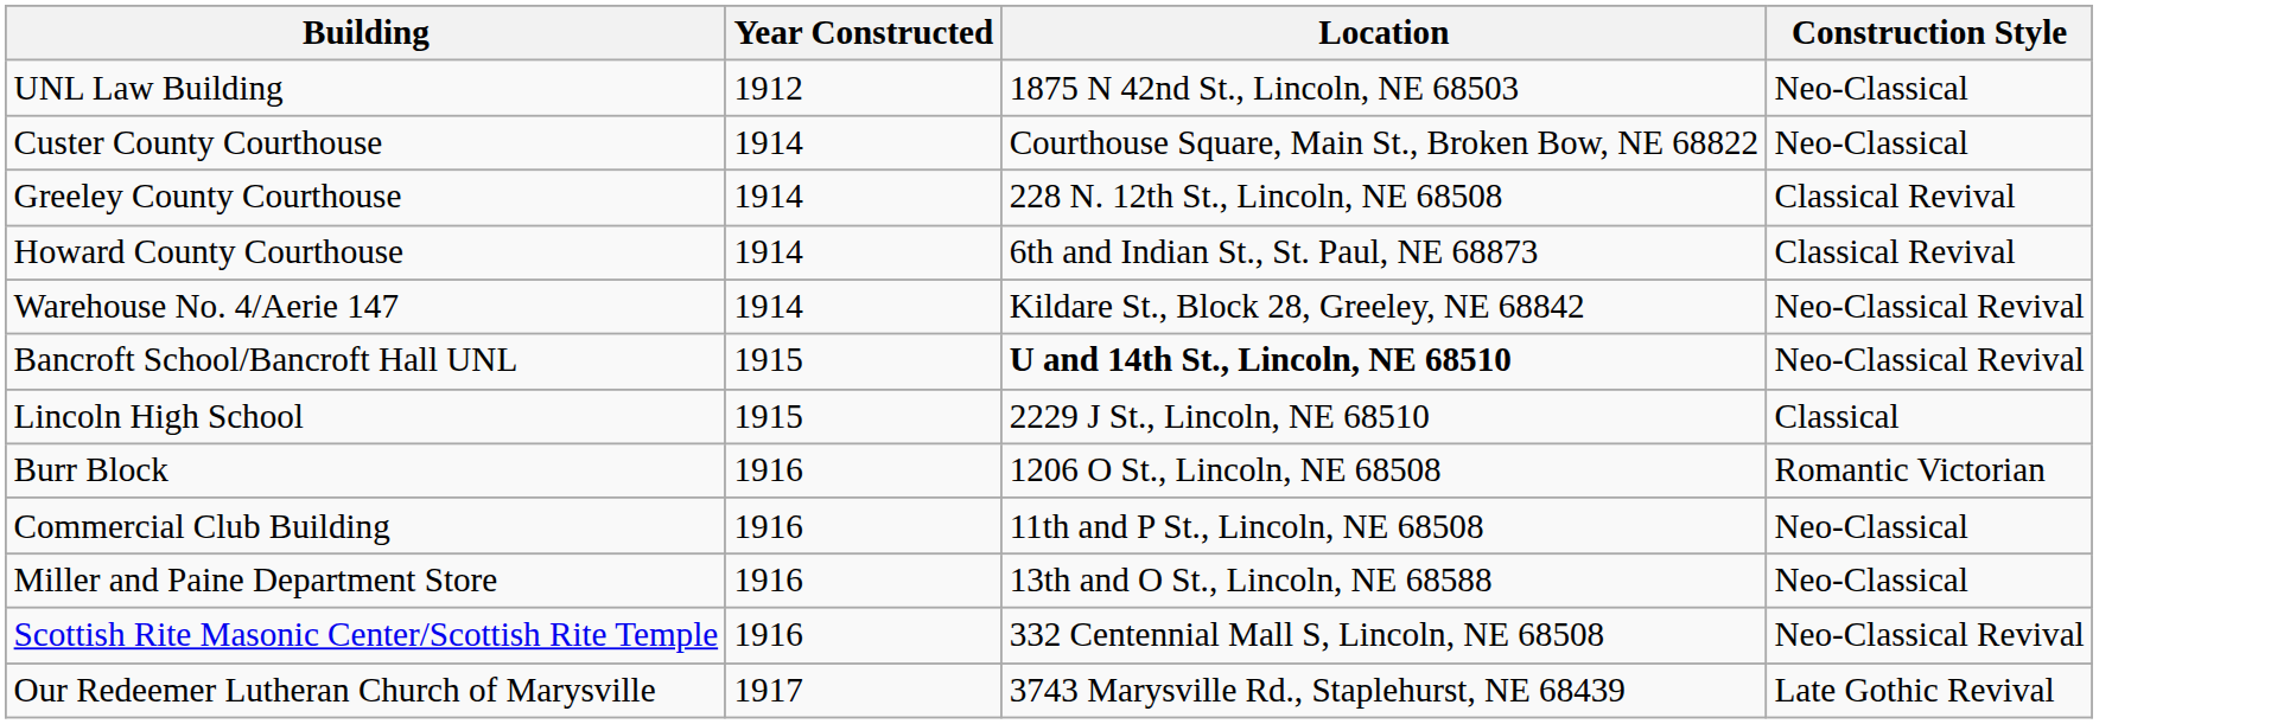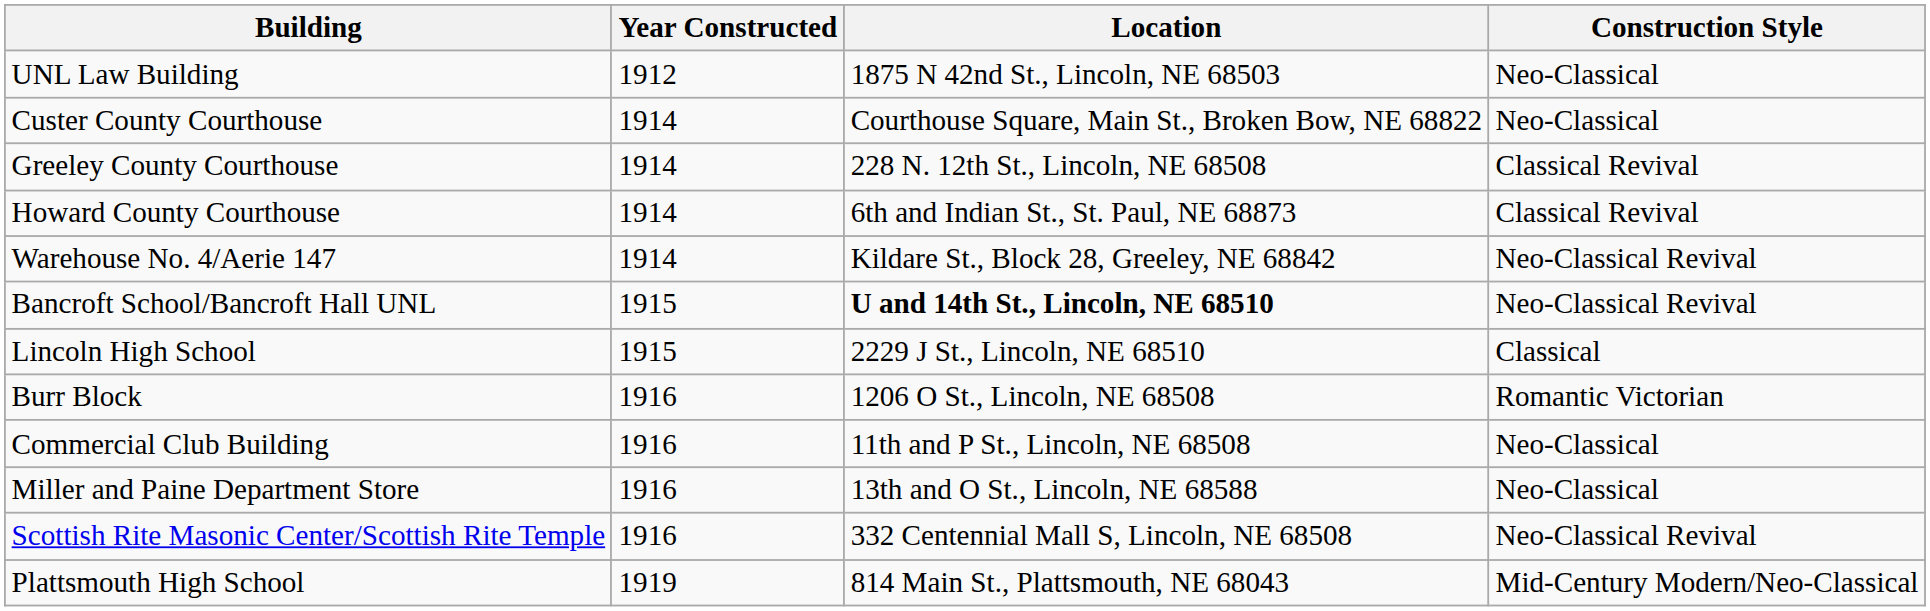 <table class="wikitable">
 <tr>
 <th>Building</th>
 <th>Year Constructed</th>
 <th>Location</th>
 <th>Construction Style</th>
 </tr>
 <tr>
 <td>UNL Law Building</td>
 <td>1912</td>
 <td>1875 N 42nd St., Lincoln, NE 68503</td>
 <td>Neo-Classical</td>
 </tr>
 <tr>
 <td>Custer County Courthouse</td>
 <td>1914</td>
 <td>Courthouse Square, Main St., Broken Bow, NE 68822</td>
 <td>Neo-Classical</td>
 </tr>
 <tr>
 <td>Greeley County Courthouse</td>
 <td>1914</td>
 <td>228 N. 12th St., Lincoln, NE 68508</td>
 <td>Classical Revival</td>
 </tr>
 <tr>
 <td>Howard County Courthouse</td>
 <td>1914</td>
 <td>6th and Indian St., St. Paul, NE 68873</td>
 <td>Classical Revival</td>
 </tr>
 <tr>
 <td>Warehouse No. 4/Aerie 147</td>
 <td>1914</td>
 <td>Kildare St., Block 28, Greeley, NE 68842</td>
 <td>Neo-Classical Revival</td>
 </tr>
 <tr>
 <td>Bancroft School/Bancroft Hall UNL</td>
 <td>1915</td>
 <td><strong>U and 14th St., Lincoln, NE 68510</strong></td>
 <td>Neo-Classical Revival</td>
 </tr>
 <tr>
 <td>Lincoln High School</td>
 <td>1915</td>
 <td>2229 J St., Lincoln, NE 68510</td>
 <td>Classical</td>
 </tr>
 <tr>
 <td>Burr Block</td>
 <td>1916</td>
 <td>1206 O St., Lincoln, NE 68508</td>
 <td>Romantic Victorian</td>
 </tr>
 <tr>
 <td>Commercial Club Building</td>
 <td>1916</td>
 <td>11th and P St., Lincoln, NE 68508</td>
 <td>Neo-Classical</td>
 </tr>
 <tr>
 <td>Miller and Paine Department Store</td>
 <td>1916</td>
 <td>13th and O St., Lincoln, NE 68588</td>
 <td>Neo-Classical</td>
 </tr>
 <tr>
 <td><a href='#'>Scottish Rite Masonic Center/Scottish Rite Temple</a></td>
 <td>1916</td>
 <td>332 Centennial Mall S, Lincoln, NE 68508</td>
 <td>Neo-Classical Revival</td>
 </tr>
 <tr>
-<td>Our Redeemer Lutheran Church of Marysville</td>
-<td>1917</td>
-<td>3743 Marysville Rd., Staplehurst, NE 68439</td>
-<td>Late Gothic Revival</td>
+<td>Plattsmouth High School</td>
+<td>1919</td>
+<td>814 Main St., Plattsmouth, NE 68043</td>
+<td>Mid-Century Modern/Neo-Classical</td>
 </tr>
 </table>
